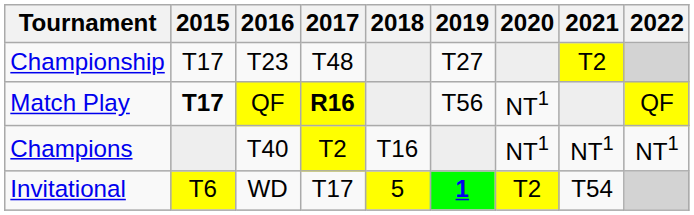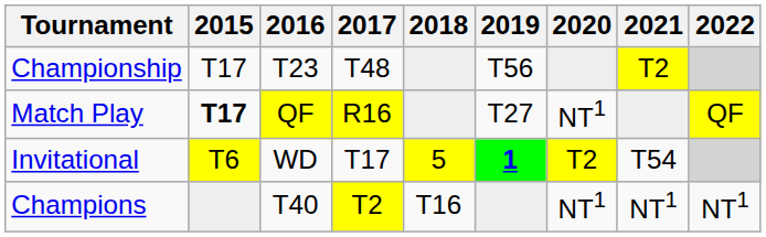 <table class="wikitable" style="text-align:center;">
 <tr>
 <th>Tournament</th>
 <th>2015</th>
 <th>2016</th>
 <th>2017</th>
 <th>2018</th>
 <th>2019</th>
 <th>2020</th>
 <th>2021</th>
 <th>2022</th>
 </tr>
 <tr>
 <td align="left"><a href='#'>Championship</a></td>
 <td>T17</td>
 <td>T23</td>
 <td>T48</td>
 <td style="background:#eeeeee;"></td>
-<td>T27</td>
+<td>T56</td>
 <td style="background:#eeeeee;"></td>
 <td style="background:yellow;">T2</td>
 <td colspan=1 style="background:#D3D3D3;"></td>
 </tr>
 <tr>
 <td align="left"><a href='#'>Match Play</a></td>
 <td><strong>T17</strong></td>
 <td style="background:yellow;">QF</td>
-<td style="background:yellow;"><strong>R16</strong></td>
+<td style="background:yellow;">R16</td>
 <td style="background:#eeeeee;"></td>
-<td>T56</td>
+<td>T27</td>
 <td>NT<sup>1</sup></td>
 <td style="background:#eeeeee;"></td>
 <td style="background:yellow;">QF</td>
+</tr>
+<tr>
+<td align="left"><a href='#'>Invitational</a></td>
+<td style="background:yellow;">T6</td>
+<td>WD</td>
+<td>T17</td>
+<td style="background:yellow;">5</td>
+<td style="background:lime;"><a href='#'><strong>1</strong></a></td>
+<td style="background:yellow;">T2</td>
+<td>T54</td>
+<td colspan=1 style="background:#D3D3D3;"></td>
 </tr>
 <tr>
 <td align="left"><a href='#'>Champions</a></td>
 <td style="background:#eeeeee;"></td>
 <td>T40</td>
 <td style="background:yellow;">T2</td>
 <td>T16</td>
 <td style="background:#eeeeee;"></td>
 <td>NT<sup>1</sup></td>
 <td>NT<sup>1</sup></td>
 <td>NT<sup>1</sup></td>
 </tr>
-<tr>
-<td align="left"><a href='#'>Invitational</a></td>
-<td style="background:yellow;">T6</td>
-<td>WD</td>
-<td>T17</td>
-<td style="background:yellow;">5</td>
-<td style="background:lime;"><a href='#'><strong>1</strong></a></td>
-<td style="background:yellow;">T2</td>
-<td>T54</td>
-<td colspan=1 style="background:#D3D3D3;"></td>
-</tr>
 </table>
